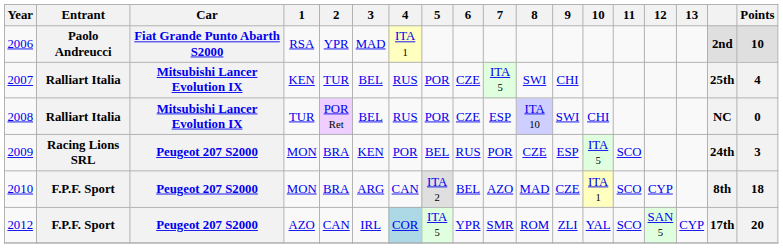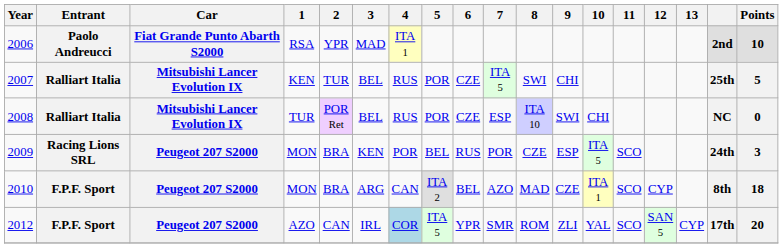 <table class="wikitable" border="1" style="text-align:center; font-size:90%;">
 <tr>
 <th>Year</th>
 <th>Entrant</th>
 <th>Car</th>
 <th>1</th>
 <th>2</th>
 <th>3</th>
 <th>4</th>
 <th>5</th>
 <th>6</th>
 <th>7</th>
 <th>8</th>
 <th>9</th>
 <th>10</th>
 <th>11</th>
 <th>12</th>
 <th>13</th>
 <th></th>
 <th>Points</th>
 </tr>
 <tr>
 <td><a href='#'>2006</a></td>
 <th> Paolo Andreucci</th>
 <th><a href='#'>Fiat Grande Punto Abarth S2000</a></th>
 <td><a href='#'>RSA</a></td>
 <td><a href='#'>YPR</a></td>
 <td><a href='#'>MAD</a></td>
 <td style="background:#ffffbf;"><a href='#'>ITA</a><br><small>1</small></td>
 <td></td>
 <td></td>
 <td></td>
 <td></td>
 <td></td>
 <td></td>
 <td></td>
 <td></td>
 <td></td>
 <td style="background:#dfdfdf;"><strong>2nd</strong></td>
 <td style="background:#dfdfdf;"><strong>10</strong></td>
 </tr>
 <tr>
 <td><a href='#'>2007</a></td>
 <th> Ralliart Italia</th>
 <th><a href='#'>Mitsubishi Lancer Evolution IX</a></th>
 <td><a href='#'>KEN</a></td>
 <td><a href='#'>TUR</a></td>
 <td><a href='#'>BEL</a></td>
 <td><a href='#'>RUS</a></td>
 <td><a href='#'>POR</a></td>
 <td><a href='#'>CZE</a></td>
 <td style="background:#dfffdf;"><a href='#'>ITA</a><br><small>5</small></td>
 <td><a href='#'>SWI</a></td>
 <td><a href='#'>CHI</a></td>
 <td></td>
 <td></td>
 <td></td>
 <td></td>
 <th>25th</th>
-<th>4</th>
+<th>5</th>
 </tr>
 <tr>
 <td><a href='#'>2008</a></td>
 <th> Ralliart Italia</th>
 <th><a href='#'>Mitsubishi Lancer Evolution IX</a></th>
 <td><a href='#'>TUR</a></td>
 <td style="background:#EFCFFF;"><a href='#'>POR</a><br><small>Ret</small></td>
 <td><a href='#'>BEL</a></td>
 <td><a href='#'>RUS</a></td>
 <td><a href='#'>POR</a></td>
 <td><a href='#'>CZE</a></td>
 <td><a href='#'>ESP</a></td>
 <td style="background:#cfcfff;"><a href='#'>ITA</a><br><small>10</small></td>
 <td><a href='#'>SWI</a></td>
 <td><a href='#'>CHI</a></td>
 <td></td>
 <td></td>
 <td></td>
 <th>NC</th>
 <th>0</th>
 </tr>
 <tr>
 <td><a href='#'>2009</a></td>
 <th> Racing Lions SRL</th>
 <th><a href='#'>Peugeot 207 S2000</a></th>
 <td><a href='#'>MON</a></td>
 <td><a href='#'>BRA</a></td>
 <td><a href='#'>KEN</a></td>
 <td><a href='#'>POR</a></td>
 <td><a href='#'>BEL</a></td>
 <td><a href='#'>RUS</a></td>
 <td><a href='#'>POR</a></td>
 <td><a href='#'>CZE</a></td>
 <td><a href='#'>ESP</a></td>
 <td style="background:#dfffdf;"><a href='#'>ITA</a><br><small>5</small></td>
 <td><a href='#'>SCO</a></td>
 <td></td>
 <td></td>
 <th>24th</th>
 <th>3</th>
 </tr>
 <tr>
 <td><a href='#'>2010</a></td>
 <th> F.P.F. Sport</th>
 <th><a href='#'>Peugeot 207 S2000</a></th>
 <td><a href='#'>MON</a></td>
 <td><a href='#'>BRA</a></td>
 <td><a href='#'>ARG</a></td>
 <td><a href='#'>CAN</a></td>
 <td style="background:#dfdfdf;"><a href='#'>ITA</a><br><small>2</small></td>
 <td><a href='#'>BEL</a></td>
 <td><a href='#'>AZO</a></td>
 <td><a href='#'>MAD</a></td>
 <td><a href='#'>CZE</a></td>
 <td style="background:#ffffbf;"><a href='#'>ITA</a><br><small>1</small></td>
 <td><a href='#'>SCO</a></td>
 <td><a href='#'>CYP</a></td>
 <td></td>
 <th>8th</th>
 <th>18</th>
 </tr>
 <tr>
 <td><a href='#'>2012</a></td>
 <th> F.P.F. Sport</th>
 <th><a href='#'>Peugeot 207 S2000</a></th>
 <td><a href='#'>AZO</a></td>
 <td><a href='#'>CAN</a></td>
 <td><a href='#'>IRL</a></td>
 <td style="background: lightblue;"><a href='#'>COR</a></td>
 <td style="background:#dfffdf;"><a href='#'>ITA</a><br><small>5</small></td>
 <td><a href='#'>YPR</a></td>
 <td><a href='#'>SMR</a></td>
 <td><a href='#'>ROM</a></td>
 <td><a href='#'>ZLI</a></td>
 <td><a href='#'>YAL</a></td>
 <td><a href='#'>SCO</a></td>
 <td style="background:#dfffdf;"><a href='#'>SAN</a><br><small>5</small></td>
 <td><a href='#'>CYP</a></td>
 <th>17th</th>
 <th>20</th>
 </tr>
 <tr>
 </tr>
 </table>
